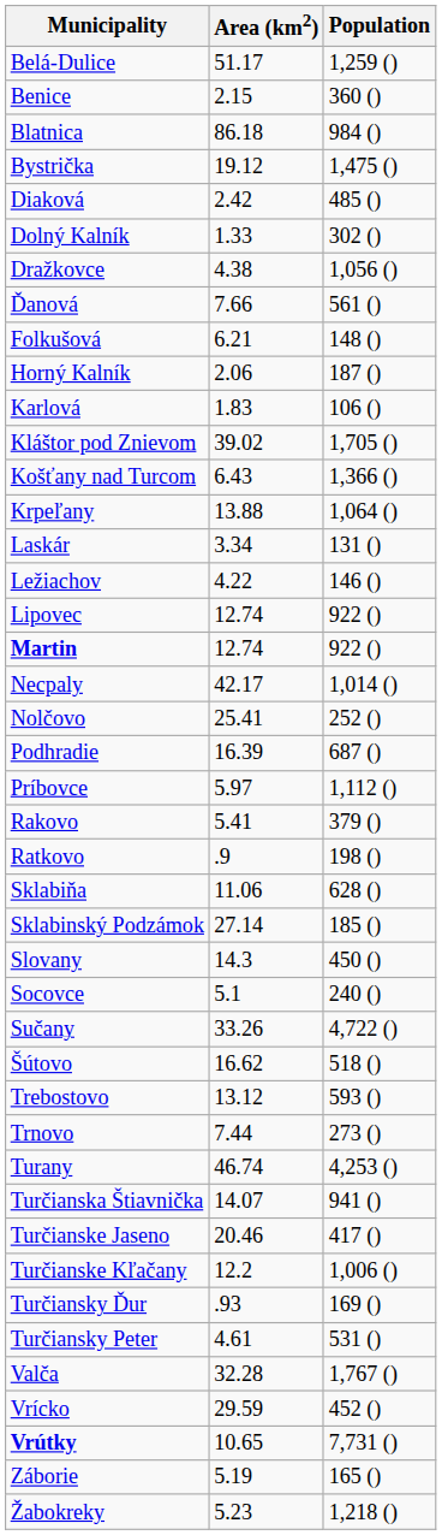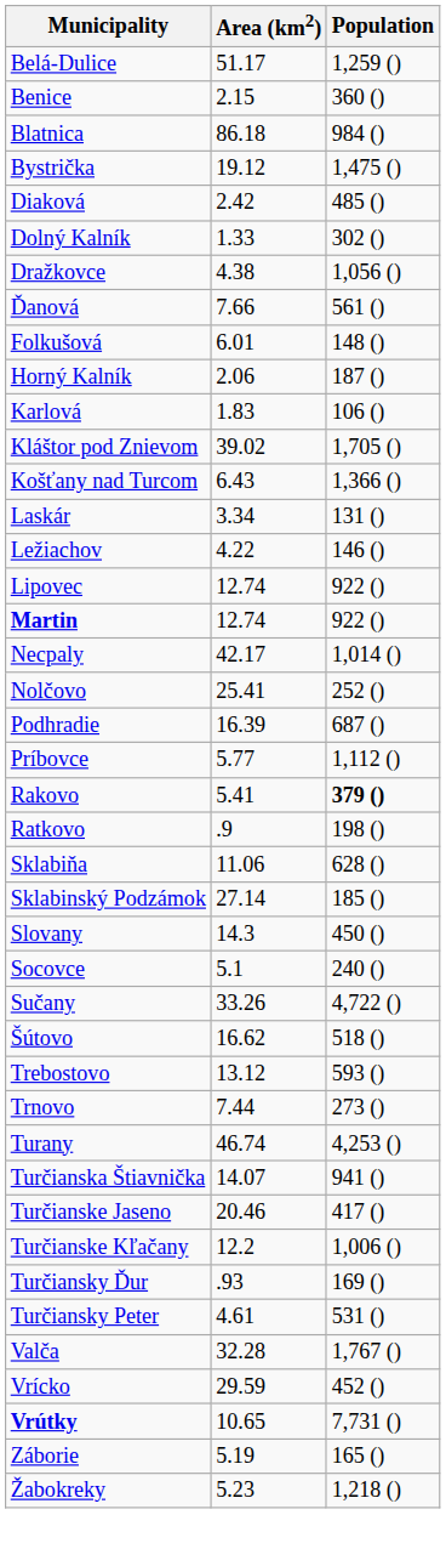 <table class="wikitable sortable">
 <tr>
 <th>Municipality</th>
 <th>Area (km<sup>2</sup>)</th>
 <th>Population</th>
 </tr>
 <tr>
 <td><a href='#'>Belá-Dulice</a></td>
 <td>51.17</td>
 <td>1,259 ()</td>
 </tr>
 <tr>
 <td><a href='#'>Benice</a></td>
 <td>2.15</td>
 <td>360 ()</td>
 </tr>
 <tr>
 <td><a href='#'>Blatnica</a></td>
 <td>86.18</td>
 <td>984 ()</td>
 </tr>
 <tr>
 <td><a href='#'>Bystrička</a></td>
 <td>19.12</td>
 <td>1,475 ()</td>
 </tr>
 <tr>
 <td><a href='#'>Diaková</a></td>
 <td>2.42</td>
 <td>485 ()</td>
 </tr>
 <tr>
 <td><a href='#'>Dolný Kalník</a></td>
 <td>1.33</td>
 <td>302 ()</td>
 </tr>
 <tr>
 <td><a href='#'>Dražkovce</a></td>
 <td>4.38</td>
 <td>1,056 ()</td>
 </tr>
 <tr>
 <td><a href='#'>Ďanová</a></td>
 <td>7.66</td>
 <td>561 ()</td>
 </tr>
 <tr>
 <td><a href='#'>Folkušová</a></td>
-<td>6.21</td>
+<td>6.01</td>
 <td>148 ()</td>
 </tr>
 <tr>
 <td><a href='#'>Horný Kalník</a></td>
 <td>2.06</td>
 <td>187 ()</td>
 </tr>
 <tr>
 <td><a href='#'>Karlová</a></td>
 <td>1.83</td>
 <td>106 ()</td>
 </tr>
 <tr>
 <td><a href='#'>Kláštor pod Znievom</a></td>
 <td>39.02</td>
 <td>1,705 ()</td>
 </tr>
 <tr>
 <td><a href='#'>Košťany nad Turcom</a></td>
 <td>6.43</td>
 <td>1,366 ()</td>
-</tr>
-<tr>
-<td><a href='#'>Krpeľany</a></td>
-<td>13.88</td>
-<td>1,064 ()</td>
 </tr>
 <tr>
 <td><a href='#'>Laskár</a></td>
 <td>3.34</td>
 <td>131 ()</td>
 </tr>
 <tr>
 <td><a href='#'>Ležiachov</a></td>
 <td>4.22</td>
 <td>146 ()</td>
 </tr>
 <tr>
 <td><a href='#'>Lipovec</a></td>
 <td>12.74</td>
 <td>922 ()</td>
 </tr>
 <tr>
 <td><strong><a href='#'>Martin</a></strong></td>
 <td>12.74</td>
 <td>922 ()</td>
 </tr>
 <tr>
 <td><a href='#'>Necpaly</a></td>
 <td>42.17</td>
 <td>1,014 ()</td>
 </tr>
 <tr>
 <td><a href='#'>Nolčovo</a></td>
 <td>25.41</td>
 <td>252 ()</td>
 </tr>
 <tr>
 <td><a href='#'>Podhradie</a></td>
 <td>16.39</td>
 <td>687 ()</td>
 </tr>
 <tr>
 <td><a href='#'>Príbovce</a></td>
-<td>5.97</td>
+<td>5.77</td>
 <td>1,112 ()</td>
 </tr>
 <tr>
 <td><a href='#'>Rakovo</a></td>
 <td>5.41</td>
-<td>379 ()</td>
+<td><strong>379 ()</strong></td>
 </tr>
 <tr>
 <td><a href='#'>Ratkovo</a></td>
 <td>.9</td>
 <td>198 ()</td>
 </tr>
 <tr>
 <td><a href='#'>Sklabiňa</a></td>
 <td>11.06</td>
 <td>628 ()</td>
 </tr>
 <tr>
 <td><a href='#'>Sklabinský Podzámok</a></td>
 <td>27.14</td>
 <td>185 ()</td>
 </tr>
 <tr>
 <td><a href='#'>Slovany</a></td>
 <td>14.3</td>
 <td>450 ()</td>
 </tr>
 <tr>
 <td><a href='#'>Socovce</a></td>
 <td>5.1</td>
 <td>240 ()</td>
 </tr>
 <tr>
 <td><a href='#'>Sučany</a></td>
 <td>33.26</td>
 <td>4,722 ()</td>
 </tr>
 <tr>
 <td><a href='#'>Šútovo</a></td>
 <td>16.62</td>
 <td>518 ()</td>
 </tr>
 <tr>
 <td><a href='#'>Trebostovo</a></td>
 <td>13.12</td>
 <td>593 ()</td>
 </tr>
 <tr>
 <td><a href='#'>Trnovo</a></td>
 <td>7.44</td>
 <td>273 ()</td>
 </tr>
 <tr>
 <td><a href='#'>Turany</a></td>
 <td>46.74</td>
 <td>4,253 ()</td>
 </tr>
 <tr>
 <td><a href='#'>Turčianska Štiavnička</a></td>
 <td>14.07</td>
 <td>941 ()</td>
 </tr>
 <tr>
 <td><a href='#'>Turčianske Jaseno</a></td>
 <td>20.46</td>
 <td>417 ()</td>
 </tr>
 <tr>
 <td><a href='#'>Turčianske Kľačany</a></td>
 <td>12.2</td>
 <td>1,006 ()</td>
 </tr>
 <tr>
 <td><a href='#'>Turčiansky Ďur</a></td>
 <td>.93</td>
 <td>169 ()</td>
 </tr>
 <tr>
 <td><a href='#'>Turčiansky Peter</a></td>
 <td>4.61</td>
 <td>531 ()</td>
 </tr>
 <tr>
 <td><a href='#'>Valča</a></td>
 <td>32.28</td>
 <td>1,767 ()</td>
 </tr>
 <tr>
 <td><a href='#'>Vrícko</a></td>
 <td>29.59</td>
 <td>452 ()</td>
 </tr>
 <tr>
 <td><strong><a href='#'>Vrútky</a></strong></td>
 <td>10.65</td>
 <td>7,731 ()</td>
 </tr>
 <tr>
 <td><a href='#'>Záborie</a></td>
 <td>5.19</td>
 <td>165 ()</td>
 </tr>
 <tr>
 <td><a href='#'>Žabokreky</a></td>
 <td>5.23</td>
 <td>1,218 ()</td>
 </tr>
 </table>
